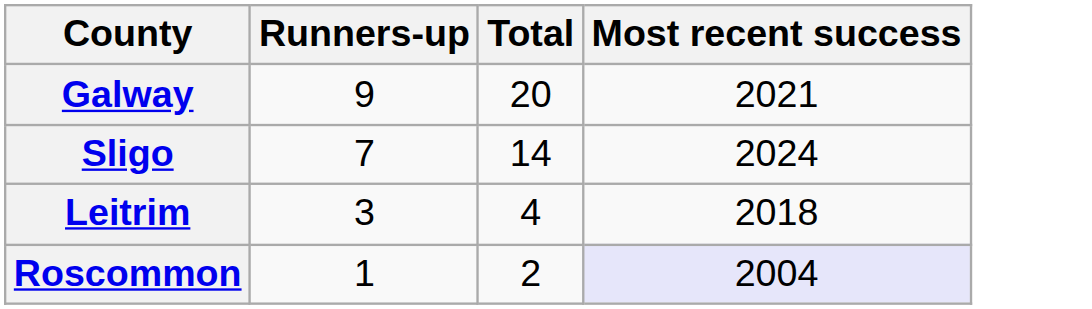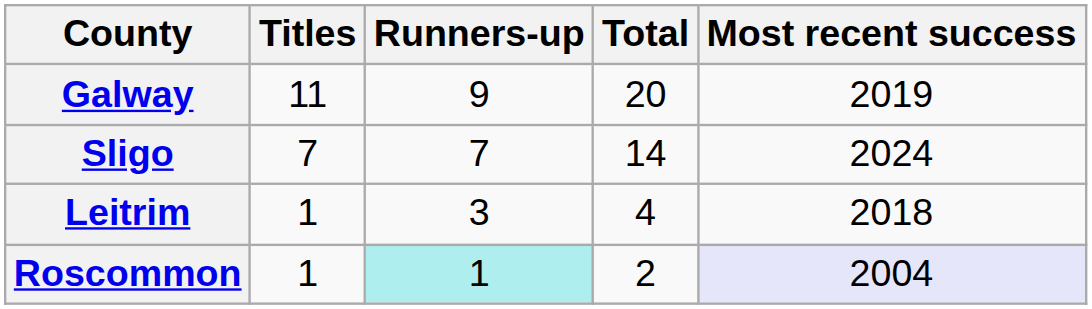 <table class="wikitable plainrowheaders sortable">
 <tr>
 <th scope="col">County</th>
+<th scope="col">Titles</th>
 <th scope="col">Runners-up</th>
 <th scope="col">Total</th>
 <th>Most recent success</th>
 </tr>
 <tr align="center">
 <th scope="row"> <a href='#'>Galway</a></th>
+<td>11</td>
 <td>9</td>
 <td>20</td>
-<td>2021</td>
+<td>2019</td>
 </tr>
 <tr align="center">
 <th scope="row"> <a href='#'>Sligo</a></th>
+<td>7</td>
 <td>7</td>
 <td>14</td>
 <td>2024</td>
 </tr>
 <tr align="center">
 <th scope="row"> <a href='#'>Leitrim</a></th>
+<td>1</td>
 <td>3</td>
 <td>4</td>
 <td>2018</td>
 </tr>
 <tr align="center">
 <th scope="row"> <a href='#'>Roscommon</a></th>
 <td>1</td>
+<td style="background: paleturquoise;">1</td>
 <td>2</td>
 <td style="background: lavender;">2004</td>
 </tr>
 </table>
